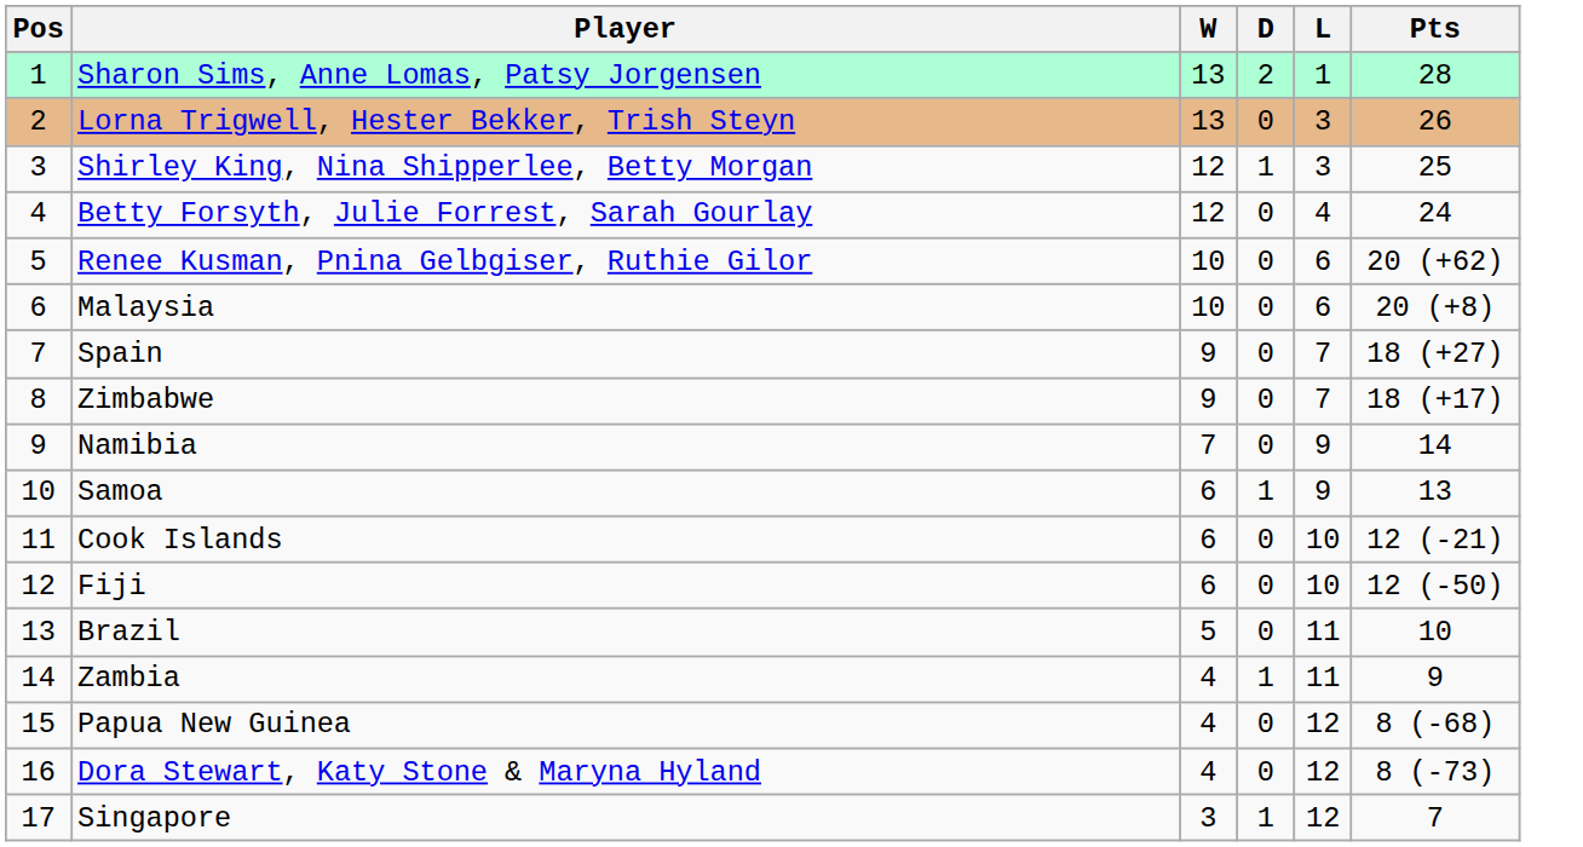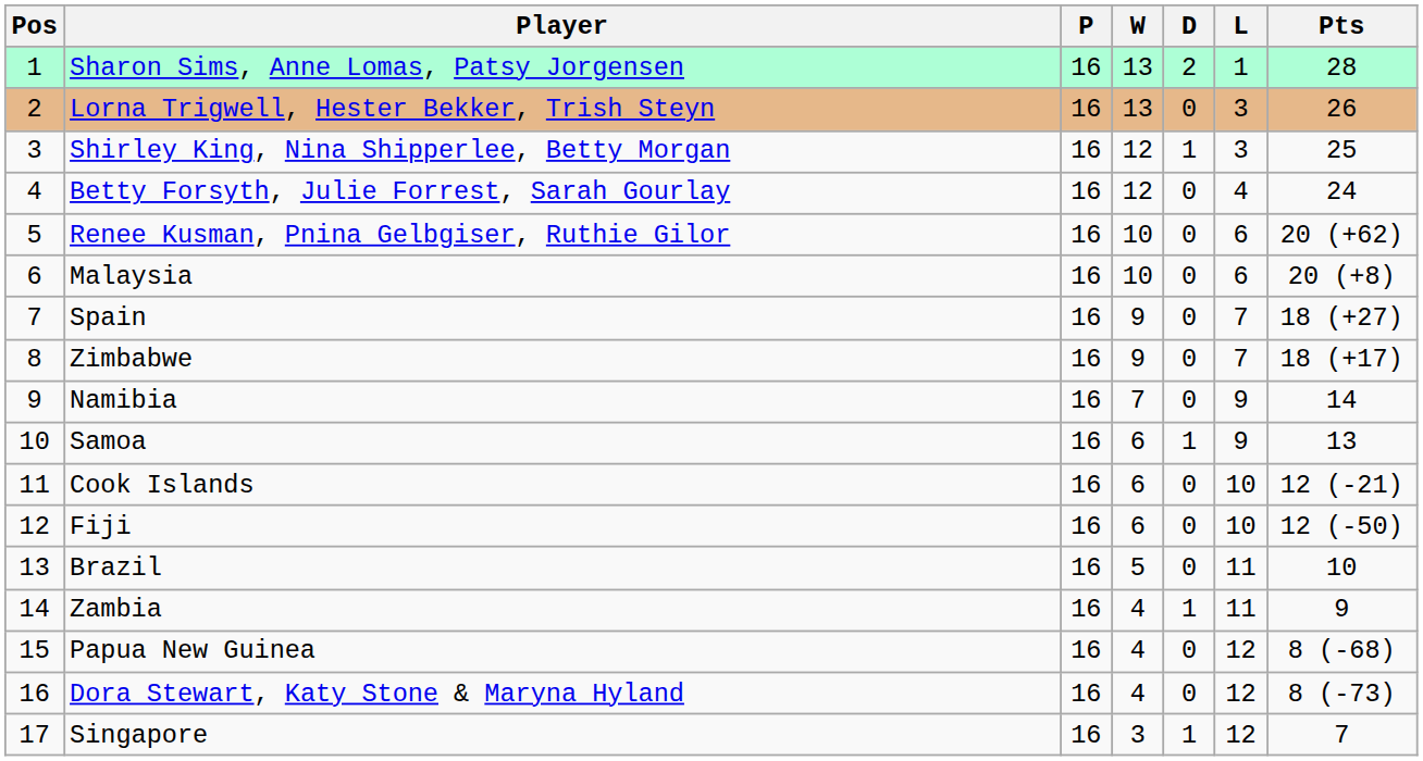 <table class="wikitable" style="font-size: 100%">
 <tr>
 <th width=20>Pos</th>
 <th width=500>Player</th>
+<th width=20>P</th>
 <th width=20>W</th>
 <th width=20>D</th>
 <th width=20>L</th>
 <th width=70>Pts</th>
 </tr>
 <tr align=center style="background: #ADFFD6;">
 <td>1</td>
 <td align="left"> <a href='#'>Sharon Sims</a>, <a href='#'>Anne Lomas</a>, <a href='#'>Patsy Jorgensen</a></td>
+<td>16</td>
 <td>13</td>
 <td>2</td>
 <td>1</td>
 <td>28</td>
 </tr>
 <tr align=center style="background: #E6B88A;">
 <td>2</td>
 <td align="left"> <a href='#'>Lorna Trigwell</a>, <a href='#'>Hester Bekker</a>, <a href='#'>Trish Steyn</a></td>
+<td>16</td>
 <td>13</td>
 <td>0</td>
 <td>3</td>
 <td>26</td>
 </tr>
 <tr align=center>
 <td>3</td>
 <td align="left"> <a href='#'>Shirley King</a>, <a href='#'>Nina Shipperlee</a>, <a href='#'>Betty Morgan</a></td>
+<td>16</td>
 <td>12</td>
 <td>1</td>
 <td>3</td>
 <td>25</td>
 </tr>
 <tr align=center>
 <td>4</td>
 <td align="left"> <a href='#'>Betty Forsyth</a>, <a href='#'>Julie Forrest</a>, <a href='#'>Sarah Gourlay</a></td>
+<td>16</td>
 <td>12</td>
 <td>0</td>
 <td>4</td>
 <td>24</td>
 </tr>
 <tr align=center>
 <td>5</td>
 <td align="left"> <a href='#'>Renee Kusman</a>, <a href='#'>Pnina Gelbgiser</a>, <a href='#'>Ruthie Gilor</a></td>
+<td>16</td>
 <td>10</td>
 <td>0</td>
 <td>6</td>
 <td>20 (+62)</td>
 </tr>
 <tr align=center>
 <td>6</td>
 <td align="left"> Malaysia</td>
+<td>16</td>
 <td>10</td>
 <td>0</td>
 <td>6</td>
 <td>20 (+8)</td>
 </tr>
 <tr align=center>
 <td>7</td>
 <td align="left"> Spain</td>
+<td>16</td>
 <td>9</td>
 <td>0</td>
 <td>7</td>
 <td>18 (+27)</td>
 </tr>
 <tr align=center>
 <td>8</td>
 <td align="left"> Zimbabwe</td>
+<td>16</td>
 <td>9</td>
 <td>0</td>
 <td>7</td>
 <td>18 (+17)</td>
 </tr>
 <tr align=center>
 <td>9</td>
 <td align="left"> Namibia</td>
+<td>16</td>
 <td>7</td>
 <td>0</td>
 <td>9</td>
 <td>14</td>
 </tr>
 <tr align=center>
 <td>10</td>
 <td align="left"> Samoa</td>
+<td>16</td>
 <td>6</td>
 <td>1</td>
 <td>9</td>
 <td>13</td>
 </tr>
 <tr align=center>
 <td>11</td>
 <td align="left"> Cook Islands</td>
+<td>16</td>
 <td>6</td>
 <td>0</td>
 <td>10</td>
 <td>12 (-21)</td>
 </tr>
 <tr align=center>
 <td>12</td>
 <td align="left"> Fiji</td>
+<td>16</td>
 <td>6</td>
 <td>0</td>
 <td>10</td>
 <td>12 (-50)</td>
 </tr>
 <tr align=center>
 <td>13</td>
 <td align="left"> Brazil</td>
+<td>16</td>
 <td>5</td>
 <td>0</td>
 <td>11</td>
 <td>10</td>
 </tr>
 <tr align=center>
 <td>14</td>
 <td align="left"> Zambia</td>
+<td>16</td>
 <td>4</td>
 <td>1</td>
 <td>11</td>
 <td>9</td>
 </tr>
 <tr align=center>
 <td>15</td>
 <td align="left"> Papua New Guinea</td>
+<td>16</td>
 <td>4</td>
 <td>0</td>
 <td>12</td>
 <td>8 (-68)</td>
 </tr>
 <tr align=center>
 <td>16</td>
 <td align="left"> <a href='#'>Dora Stewart</a>, <a href='#'>Katy Stone</a> & <a href='#'>Maryna Hyland</a></td>
+<td>16</td>
 <td>4</td>
 <td>0</td>
 <td>12</td>
 <td>8 (-73)</td>
 </tr>
 <tr align=center>
 <td>17</td>
 <td align="left"> Singapore</td>
+<td>16</td>
 <td>3</td>
 <td>1</td>
 <td>12</td>
 <td>7</td>
 </tr>
 </table>
